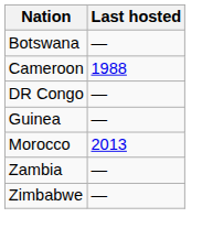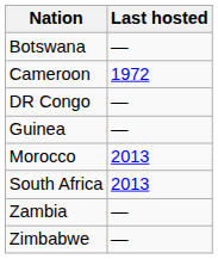 <table class="wikitable">
 <tr>
 <th>Nation</th>
 <th>Last hosted</th>
 </tr>
 <tr>
 <td>Botswana</td>
 <td>—</td>
 </tr>
 <tr>
 <td>Cameroon</td>
-<td><a href='#'>1988</a></td>
+<td><a href='#'>1972</a></td>
 </tr>
 <tr>
 <td>DR Congo</td>
 <td>—</td>
 </tr>
 <tr>
 <td>Guinea</td>
 <td>—</td>
 </tr>
 <tr>
 <td>Morocco</td>
 <td><a href='#'>2013</a></td>
 </tr>
 <tr>
+<td>South Africa</td>
+<td><a href='#'>2013</a></td>
+</tr>
+<tr>
 <td>Zambia</td>
 <td>—</td>
 </tr>
 <tr>
 <td>Zimbabwe</td>
 <td>—</td>
 </tr>
 </table>
